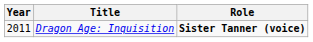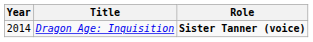 <table class="wikitable">
 <tr>
 <th>Year</th>
 <th>Title</th>
 <th>Role</th>
 </tr>
 <tr>
-<td>2011</td>
+<td>2014</td>
 <td><em><a href='#'>Dragon Age: Inquisition</a></em></td>
 <td><strong>Sister Tanner (voice)</strong></td>
 </tr>
 </table>
